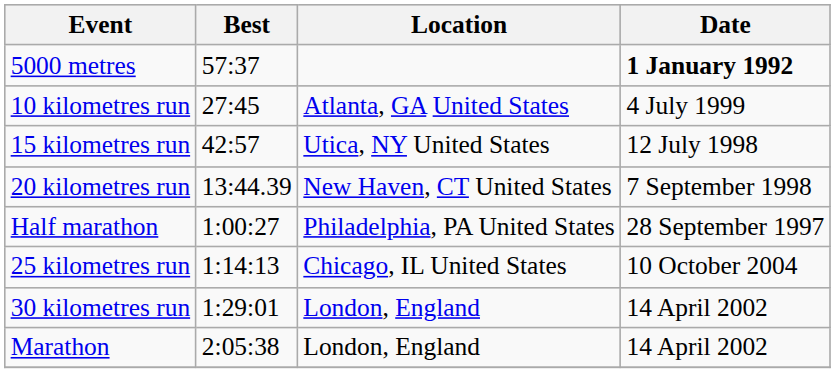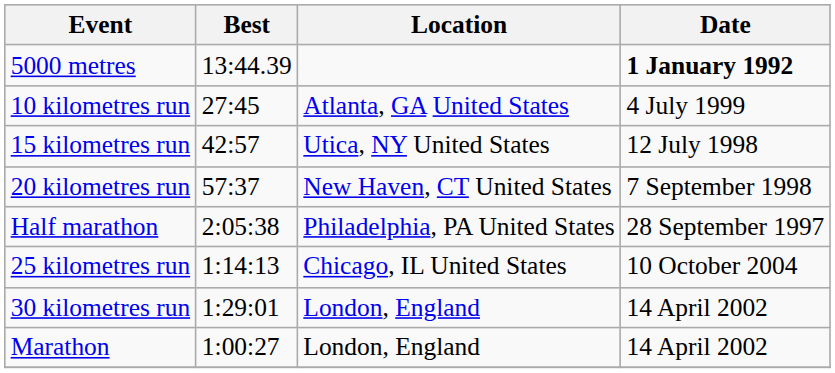 <table class="wikitable">
 <tr>
 <th>Event</th>
 <th>Best</th>
 <th>Location</th>
 <th>Date</th>
 </tr>
 <tr>
 <td><a href='#'>5000 metres</a></td>
-<td>57:37</td>
+<td>13:44.39</td>
 <td></td>
 <td><strong>1 January 1992</strong></td>
 </tr>
 <tr>
 <td><a href='#'>10 kilometres run</a></td>
 <td>27:45</td>
 <td><a href='#'>Atlanta</a>, <a href='#'>GA</a> <a href='#'>United States</a></td>
 <td>4 July 1999</td>
 </tr>
 <tr>
 <td><a href='#'>15 kilometres run</a></td>
 <td>42:57</td>
 <td><a href='#'>Utica</a>, <a href='#'>NY</a> United States</td>
 <td>12 July 1998</td>
 </tr>
 <tr>
 <td><a href='#'>20 kilometres run</a></td>
-<td>13:44.39</td>
+<td>57:37</td>
 <td><a href='#'>New Haven</a>, <a href='#'>CT</a> United States</td>
 <td>7 September 1998</td>
 </tr>
 <tr>
 <td><a href='#'>Half marathon</a></td>
-<td>1:00:27</td>
+<td>2:05:38</td>
 <td><a href='#'>Philadelphia</a>, PA United States</td>
 <td>28 September 1997</td>
 </tr>
 <tr>
 <td><a href='#'>25 kilometres run</a></td>
 <td>1:14:13</td>
 <td><a href='#'>Chicago</a>, IL United States</td>
 <td>10 October 2004</td>
 </tr>
 <tr>
 <td><a href='#'>30 kilometres run</a></td>
 <td>1:29:01</td>
 <td><a href='#'>London</a>, <a href='#'>England</a></td>
 <td>14 April 2002</td>
 </tr>
 <tr>
 <td><a href='#'>Marathon</a></td>
-<td>2:05:38</td>
+<td>1:00:27</td>
 <td>London, England</td>
 <td>14 April 2002</td>
 </tr>
 <tr>
 </tr>
 </table>
